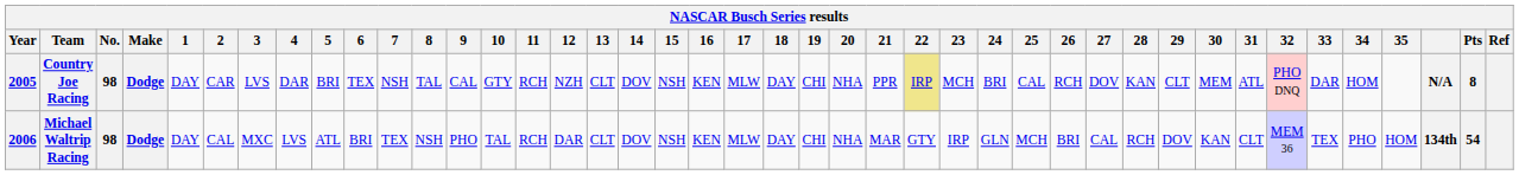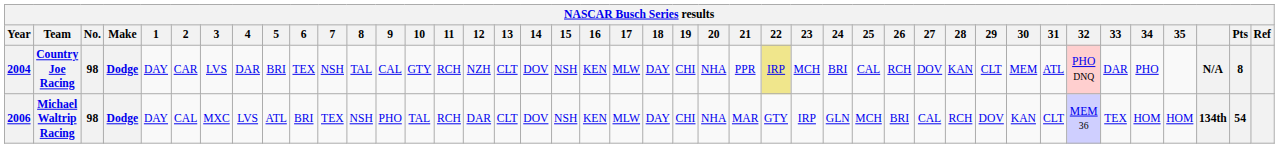 <table class="wikitable" style="text-align:center; font-size:75%">
 <tr>
 <th colspan=45><a href='#'>NASCAR Busch Series</a> results</th>
 </tr>
 <tr>
 <th>Year</th>
 <th>Team</th>
 <th>No.</th>
 <th>Make</th>
 <th>1</th>
 <th>2</th>
 <th>3</th>
 <th>4</th>
 <th>5</th>
 <th>6</th>
 <th>7</th>
 <th>8</th>
 <th>9</th>
 <th>10</th>
 <th>11</th>
 <th>12</th>
 <th>13</th>
 <th>14</th>
 <th>15</th>
 <th>16</th>
 <th>17</th>
 <th>18</th>
 <th>19</th>
 <th>20</th>
 <th>21</th>
 <th>22</th>
 <th>23</th>
 <th>24</th>
 <th>25</th>
 <th>26</th>
 <th>27</th>
 <th>28</th>
 <th>29</th>
 <th>30</th>
 <th>31</th>
 <th>32</th>
 <th>33</th>
 <th>34</th>
 <th>35</th>
 <th></th>
 <th>Pts</th>
 <th>Ref</th>
 </tr>
 <tr>
-<th><a href='#'>2005</a></th>
+<th><a href='#'>2004</a></th>
 <th><a href='#'>Country Joe Racing</a></th>
 <th>98</th>
 <th><a href='#'>Dodge</a></th>
 <td><a href='#'>DAY</a></td>
 <td><a href='#'>CAR</a></td>
 <td><a href='#'>LVS</a></td>
 <td><a href='#'>DAR</a></td>
 <td><a href='#'>BRI</a></td>
 <td><a href='#'>TEX</a></td>
 <td><a href='#'>NSH</a></td>
 <td><a href='#'>TAL</a></td>
 <td><a href='#'>CAL</a></td>
 <td><a href='#'>GTY</a></td>
 <td><a href='#'>RCH</a></td>
 <td><a href='#'>NZH</a></td>
 <td><a href='#'>CLT</a></td>
 <td><a href='#'>DOV</a></td>
 <td><a href='#'>NSH</a></td>
 <td><a href='#'>KEN</a></td>
 <td><a href='#'>MLW</a></td>
 <td><a href='#'>DAY</a></td>
 <td><a href='#'>CHI</a></td>
 <td><a href='#'>NHA</a></td>
 <td><a href='#'>PPR</a></td>
 <td style="background: khaki;"><a href='#'>IRP</a></td>
 <td><a href='#'>MCH</a></td>
 <td><a href='#'>BRI</a></td>
 <td><a href='#'>CAL</a></td>
 <td><a href='#'>RCH</a></td>
 <td><a href='#'>DOV</a></td>
 <td><a href='#'>KAN</a></td>
 <td><a href='#'>CLT</a></td>
 <td><a href='#'>MEM</a></td>
 <td><a href='#'>ATL</a></td>
 <td style="background:#FFCFCF;"><a href='#'>PHO</a><br><small>DNQ</small></td>
 <td><a href='#'>DAR</a></td>
-<td><a href='#'>HOM</a></td>
+<td><a href='#'>PHO</a></td>
 <td></td>
 <th>N/A</th>
 <th>8</th>
 <th></th>
 </tr>
 <tr>
 <th><a href='#'>2006</a></th>
 <th><a href='#'>Michael Waltrip Racing</a></th>
 <th>98</th>
 <th><a href='#'>Dodge</a></th>
 <td><a href='#'>DAY</a></td>
 <td><a href='#'>CAL</a></td>
 <td><a href='#'>MXC</a></td>
 <td><a href='#'>LVS</a></td>
 <td><a href='#'>ATL</a></td>
 <td><a href='#'>BRI</a></td>
 <td><a href='#'>TEX</a></td>
 <td><a href='#'>NSH</a></td>
 <td><a href='#'>PHO</a></td>
 <td><a href='#'>TAL</a></td>
 <td><a href='#'>RCH</a></td>
 <td><a href='#'>DAR</a></td>
 <td><a href='#'>CLT</a></td>
 <td><a href='#'>DOV</a></td>
 <td><a href='#'>NSH</a></td>
 <td><a href='#'>KEN</a></td>
 <td><a href='#'>MLW</a></td>
 <td><a href='#'>DAY</a></td>
 <td><a href='#'>CHI</a></td>
 <td><a href='#'>NHA</a></td>
 <td><a href='#'>MAR</a></td>
 <td><a href='#'>GTY</a></td>
 <td><a href='#'>IRP</a></td>
 <td><a href='#'>GLN</a></td>
 <td><a href='#'>MCH</a></td>
 <td><a href='#'>BRI</a></td>
 <td><a href='#'>CAL</a></td>
 <td><a href='#'>RCH</a></td>
 <td><a href='#'>DOV</a></td>
 <td><a href='#'>KAN</a></td>
 <td><a href='#'>CLT</a></td>
 <td style="background:#CFCFFF;"><a href='#'>MEM</a><br><small>36</small></td>
 <td><a href='#'>TEX</a></td>
-<td><a href='#'>PHO</a></td>
+<td><a href='#'>HOM</a></td>
 <td><a href='#'>HOM</a></td>
 <th>134th</th>
 <th>54</th>
 <th></th>
 </tr>
 </table>
